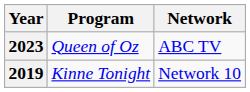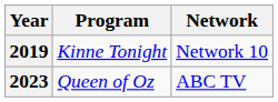 <table class="wikitable plainrowheaders">
 <tr>
 <th>Year</th>
 <th>Program</th>
 <th>Network</th>
 </tr>
 <tr>
+<th scope="row">2019</th>
+<td><em><a href='#'>Kinne Tonight</a></em></td>
+<td><a href='#'>Network 10</a></td>
+</tr>
+<tr>
 <th scope="row">2023</th>
 <td><em><a href='#'>Queen of Oz</a></em></td>
 <td><a href='#'>ABC TV</a></td>
 </tr>
-<tr>
-<th scope="row">2019</th>
-<td><em><a href='#'>Kinne Tonight</a></em></td>
-<td><a href='#'>Network 10</a></td>
-</tr>
 </table>
